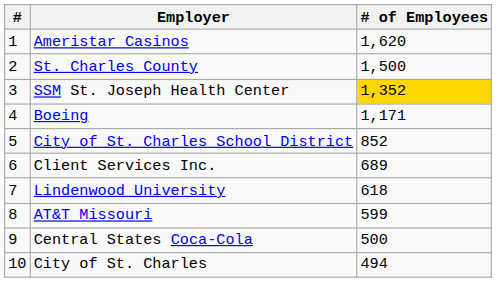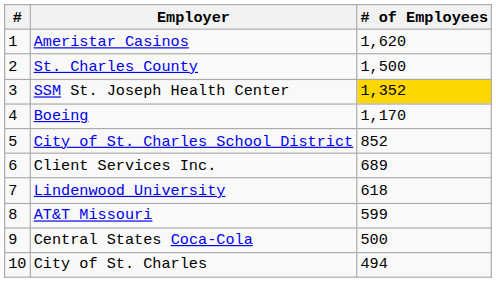 <table class="wikitable">
 <tr>
 <th>#</th>
 <th>Employer</th>
 <th># of Employees</th>
 </tr>
 <tr>
 <td>1</td>
 <td><a href='#'>Ameristar Casinos</a></td>
 <td>1,620</td>
 </tr>
 <tr>
 <td>2</td>
 <td><a href='#'>St. Charles County</a></td>
 <td>1,500</td>
 </tr>
 <tr>
 <td>3</td>
 <td><a href='#'>SSM</a> St. Joseph Health Center</td>
 <td style="background: gold;">1,352</td>
 </tr>
 <tr>
 <td>4</td>
 <td><a href='#'>Boeing</a></td>
-<td>1,171</td>
+<td>1,170</td>
 </tr>
 <tr>
 <td>5</td>
 <td><a href='#'>City of St. Charles School District</a></td>
 <td>852</td>
 </tr>
 <tr>
 <td>6</td>
 <td>Client Services Inc.</td>
 <td>689</td>
 </tr>
 <tr>
 <td>7</td>
 <td><a href='#'>Lindenwood University</a></td>
 <td>618</td>
 </tr>
 <tr>
 <td>8</td>
 <td><a href='#'>AT&T Missouri</a></td>
 <td>599</td>
 </tr>
 <tr>
 <td>9</td>
 <td>Central States <a href='#'>Coca-Cola</a></td>
 <td>500</td>
 </tr>
 <tr>
 <td>10</td>
 <td>City of St. Charles</td>
 <td>494</td>
 </tr>
 </table>
